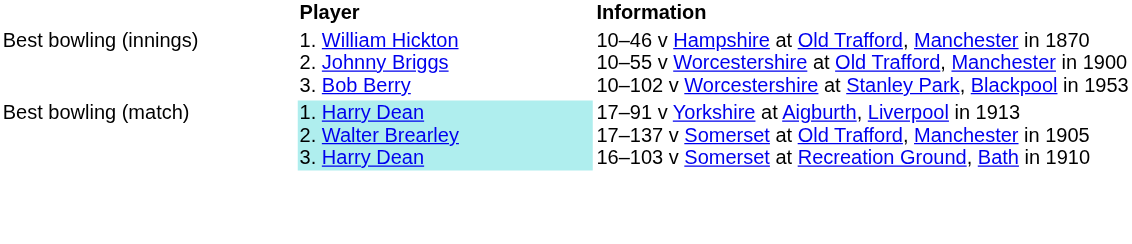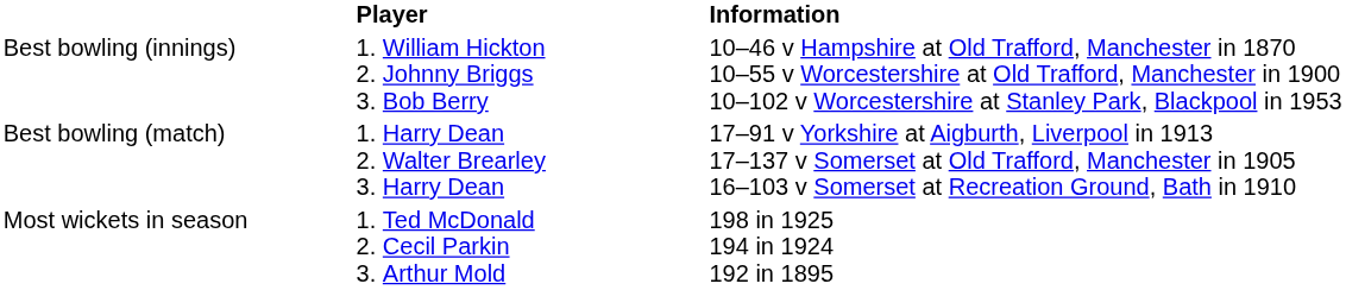 <table width=100%>
 <tr>
 <th align=left width=15%></th>
 <th align=left width=15%>Player</th>
 <th align=left width=50%>Information</th>
 </tr>
 <tr>
 <td align=left valign=top>Best bowling (innings)</td>
 <td align=left>1. <a href='#'>William Hickton</a><br>2. <a href='#'>Johnny Briggs</a><br>3. <a href='#'>Bob Berry</a></td>
 <td align=left>10–46 v <a href='#'>Hampshire</a> at <a href='#'>Old Trafford</a>, <a href='#'>Manchester</a> in 1870<br>10–55 v <a href='#'>Worcestershire</a> at <a href='#'>Old Trafford</a>, <a href='#'>Manchester</a> in 1900<br>10–102 v <a href='#'>Worcestershire</a> at <a href='#'>Stanley Park</a>, <a href='#'>Blackpool</a> in 1953</td>
 </tr>
 <tr>
 <td align=left valign=top>Best bowling (match)</td>
-<td align=left style="background: paleturquoise;">1. <a href='#'>Harry Dean</a><br>2. <a href='#'>Walter Brearley</a><br>3. <a href='#'>Harry Dean</a></td>
+<td align=left>1. <a href='#'>Harry Dean</a><br>2. <a href='#'>Walter Brearley</a><br>3. <a href='#'>Harry Dean</a></td>
 <td align=left>17–91 v <a href='#'>Yorkshire</a> at <a href='#'>Aigburth</a>, <a href='#'>Liverpool</a> in 1913<br>17–137 v <a href='#'>Somerset</a> at <a href='#'>Old Trafford</a>, <a href='#'>Manchester</a> in 1905<br>16–103 v <a href='#'>Somerset</a> at <a href='#'>Recreation Ground</a>, <a href='#'>Bath</a> in 1910</td>
 </tr>
+<tr>
+<td align=left valign=top>Most wickets in season</td>
+<td align=left>1. <a href='#'>Ted McDonald</a><br>2. <a href='#'>Cecil Parkin</a><br>3. <a href='#'>Arthur Mold</a></td>
+<td align=left>198 in 1925<br>194 in 1924<br>192 in 1895</td>
+</tr>
 </table>
